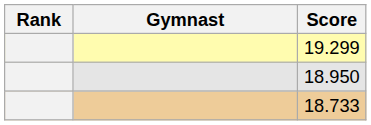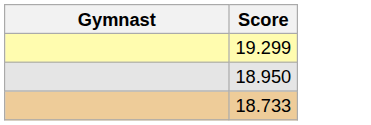 <table class="wikitable sortable" style="text-align:center; font-size:95%">
 <tr>
-<th scope="col" style="width:50px;">Rank</th>
 <th scope="col" style="width:180px;">Gymnast</th>
 <th scope="col" style="width:50px;">Score</th>
 </tr>
 <tr style="background:#fffcaf;">
-<th scope=row style="text-align:center"></th>
 <td style="text-align:left;"></td>
 <td>19.299</td>
 </tr>
 <tr style="background:#e5e5e5;">
-<th scope=row style="text-align:center"></th>
 <td style="text-align:left;"></td>
 <td>18.950</td>
 </tr>
 <tr style="background:#ec9;">
-<th scope=row style="text-align:center"></th>
 <td style="text-align:left;"></td>
 <td>18.733</td>
 </tr>
 </table>
